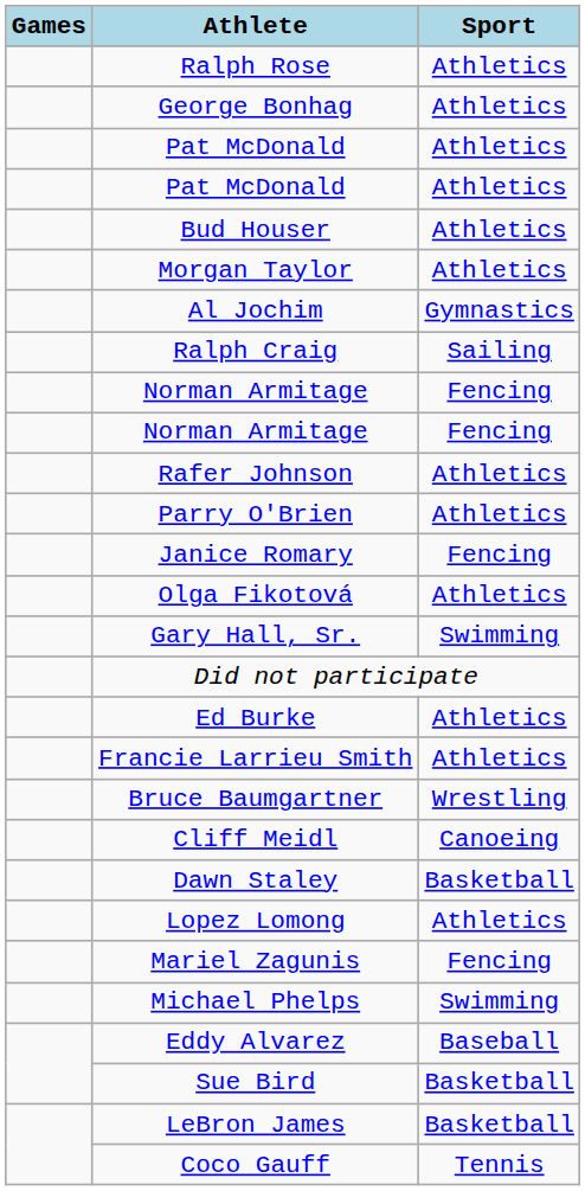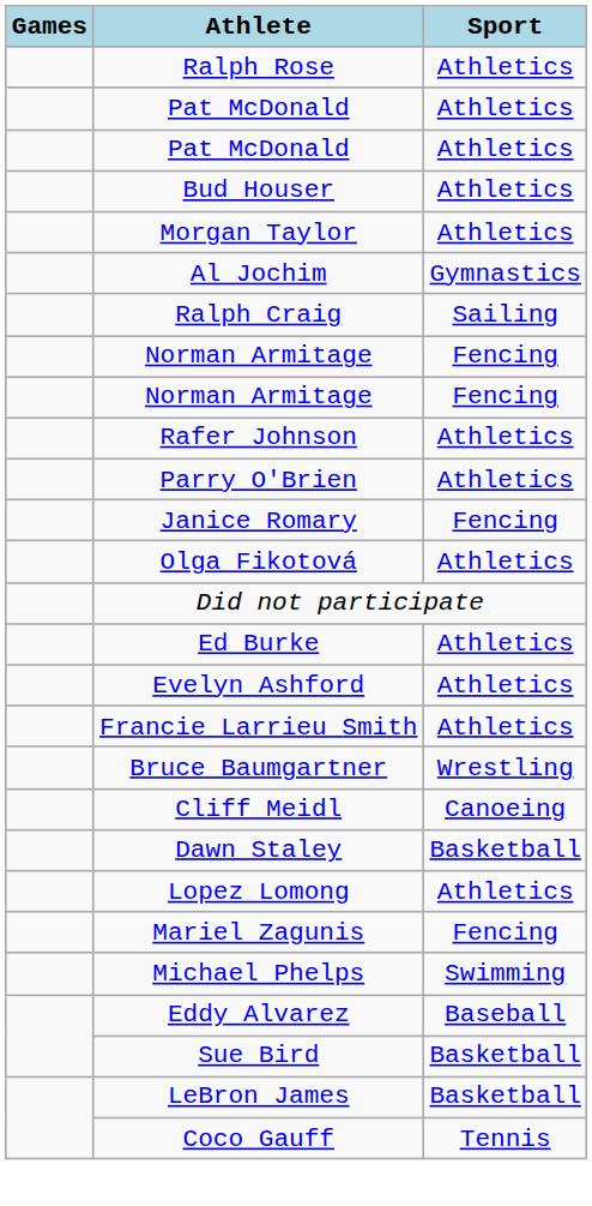 <table class="wikitable" style="text-align:center">
 <tr>
 <th style="background:lightblue;">Games</th>
 <th style="background:lightblue;">Athlete</th>
 <th style="background:lightblue;">Sport</th>
 </tr>
 <tr>
 <td></td>
 <td><a href='#'>Ralph Rose</a></td>
-<td><a href='#'>Athletics</a></td>
-</tr>
-<tr>
-<td></td>
-<td><a href='#'>George Bonhag</a></td>
 <td><a href='#'>Athletics</a></td>
 </tr>
 <tr>
 <td></td>
 <td><a href='#'>Pat McDonald</a></td>
 <td><a href='#'>Athletics</a></td>
 </tr>
 <tr>
 <td></td>
 <td><a href='#'>Pat McDonald</a></td>
 <td><a href='#'>Athletics</a></td>
 </tr>
 <tr>
 <td></td>
 <td><a href='#'>Bud Houser</a></td>
 <td><a href='#'>Athletics</a></td>
 </tr>
 <tr>
 <td></td>
 <td><a href='#'>Morgan Taylor</a></td>
 <td><a href='#'>Athletics</a></td>
 </tr>
 <tr>
 <td></td>
 <td><a href='#'>Al Jochim</a></td>
 <td><a href='#'>Gymnastics</a></td>
 </tr>
 <tr>
 <td></td>
 <td><a href='#'>Ralph Craig</a></td>
 <td><a href='#'>Sailing</a></td>
 </tr>
 <tr>
 <td></td>
 <td><a href='#'>Norman Armitage</a></td>
 <td><a href='#'>Fencing</a></td>
 </tr>
 <tr>
 <td></td>
 <td><a href='#'>Norman Armitage</a></td>
 <td><a href='#'>Fencing</a></td>
 </tr>
 <tr>
 <td></td>
 <td><a href='#'>Rafer Johnson</a></td>
 <td><a href='#'>Athletics</a></td>
 </tr>
 <tr>
 <td></td>
 <td><a href='#'>Parry O'Brien</a></td>
 <td><a href='#'>Athletics</a></td>
 </tr>
 <tr>
 <td></td>
 <td><a href='#'>Janice Romary</a></td>
 <td><a href='#'>Fencing</a></td>
 </tr>
 <tr>
 <td></td>
 <td><a href='#'>Olga Fikotová</a></td>
 <td><a href='#'>Athletics</a></td>
 </tr>
 <tr>
 <td></td>
-<td><a href='#'>Gary Hall, Sr.</a></td>
-<td><a href='#'>Swimming</a></td>
-</tr>
-<tr>
-<td></td>
 <td colspan=2><em>Did not participate</em></td>
 </tr>
 <tr>
 <td></td>
 <td><a href='#'>Ed Burke</a></td>
+<td><a href='#'>Athletics</a></td>
+</tr>
+<tr>
+<td></td>
+<td><a href='#'>Evelyn Ashford</a></td>
 <td><a href='#'>Athletics</a></td>
 </tr>
 <tr>
 <td></td>
 <td><a href='#'>Francie Larrieu Smith</a></td>
 <td><a href='#'>Athletics</a></td>
 </tr>
 <tr>
 <td></td>
 <td><a href='#'>Bruce Baumgartner</a></td>
 <td><a href='#'>Wrestling</a></td>
 </tr>
 <tr>
 <td></td>
 <td><a href='#'>Cliff Meidl</a></td>
 <td><a href='#'>Canoeing</a></td>
 </tr>
 <tr>
 <td></td>
 <td><a href='#'>Dawn Staley</a></td>
 <td><a href='#'>Basketball</a></td>
 </tr>
 <tr>
 <td></td>
 <td><a href='#'>Lopez Lomong</a></td>
 <td><a href='#'>Athletics</a></td>
 </tr>
 <tr>
 <td></td>
 <td><a href='#'>Mariel Zagunis</a></td>
 <td><a href='#'>Fencing</a></td>
 </tr>
 <tr>
 <td></td>
 <td><a href='#'>Michael Phelps</a></td>
 <td><a href='#'>Swimming</a></td>
 </tr>
 <tr>
 <td rowspan=2></td>
 <td><a href='#'>Eddy Alvarez</a></td>
 <td><a href='#'>Baseball</a></td>
 </tr>
 <tr>
 <td><a href='#'>Sue Bird</a></td>
 <td><a href='#'>Basketball</a></td>
 </tr>
 <tr>
 <td rowspan=2></td>
 <td><a href='#'>LeBron James</a></td>
 <td><a href='#'>Basketball</a></td>
 </tr>
 <tr>
 <td><a href='#'>Coco Gauff</a></td>
 <td><a href='#'>Tennis</a></td>
 </tr>
 </table>
